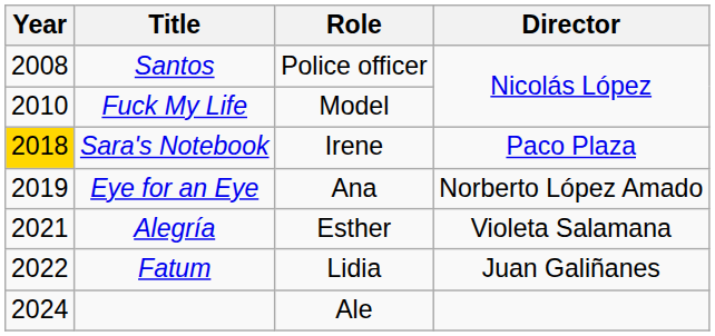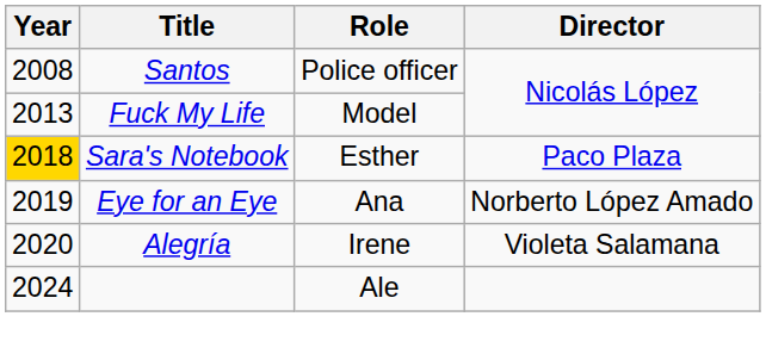 <table class="wikitable plainrowheaders" style="text-align:center;" border="1">
 <tr>
 <th>Year</th>
 <th>Title</th>
 <th>Role</th>
 <th>Director</th>
 </tr>
 <tr>
 <td>2008</td>
 <td><em><a href='#'>Santos</a></em></td>
 <td>Police officer</td>
 <td rowspan=2><a href='#'>Nicolás López</a></td>
 </tr>
 <tr>
-<td>2010</td>
+<td>2013</td>
 <td><em><a href='#'>Fuck My Life</a></em></td>
 <td>Model</td>
 </tr>
 <tr>
 <td style="background: gold;">2018</td>
 <td><em><a href='#'>Sara's Notebook</a></em></td>
-<td>Irene</td>
+<td>Esther</td>
 <td><a href='#'>Paco Plaza</a></td>
 </tr>
 <tr>
 <td>2019</td>
 <td><em><a href='#'>Eye for an Eye</a></em></td>
 <td>Ana</td>
 <td>Norberto López Amado</td>
 </tr>
 <tr>
-<td>2021</td>
+<td>2020</td>
 <td><em><a href='#'>Alegría</a></em></td>
-<td>Esther</td>
+<td>Irene</td>
 <td>Violeta Salamana</td>
-</tr>
-<tr>
-<td>2022</td>
-<td><em><a href='#'>Fatum</a></em></td>
-<td>Lidia</td>
-<td>Juan Galiñanes</td>
 </tr>
 <tr>
 <td>2024</td>
 <td></td>
 <td>Ale</td>
 <td></td>
 </tr>
 </table>
